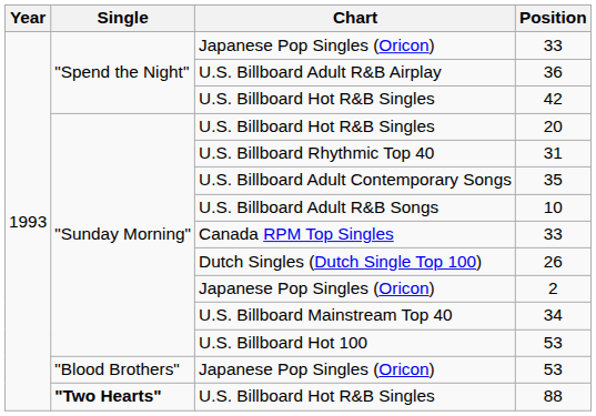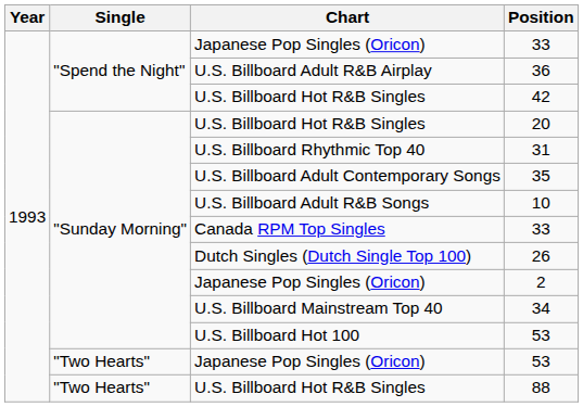 <table class="wikitable" border="1">
 <tr>
 <th>Year</th>
 <th>Single</th>
 <th>Chart</th>
 <th>Position</th>
 </tr>
 <tr>
 <td rowspan="14">1993</td>
 <td rowspan="3">"Spend the Night"</td>
 <td>Japanese Pop Singles (<a href='#'>Oricon</a>)</td>
 <td align="center">33</td>
 </tr>
 <tr>
 <td>U.S. Billboard Adult R&B Airplay</td>
 <td align="center">36</td>
 </tr>
 <tr>
 <td>U.S. Billboard Hot R&B Singles</td>
 <td align="center">42</td>
 </tr>
 <tr>
 <td rowspan="9">"Sunday Morning"</td>
 <td>U.S. Billboard Hot R&B Singles</td>
 <td align="center">20</td>
 </tr>
 <tr>
 <td>U.S. Billboard Rhythmic Top 40</td>
 <td align="center">31</td>
 </tr>
 <tr>
 <td>U.S. Billboard Adult Contemporary Songs</td>
 <td align="center">35</td>
 </tr>
 <tr>
 <td>U.S. Billboard Adult R&B Songs</td>
 <td align="center">10</td>
 </tr>
 <tr>
 <td>Canada <a href='#'>RPM Top Singles</a></td>
 <td align="center">33</td>
 </tr>
 <tr>
 <td>Dutch Singles (<a href='#'>Dutch Single Top 100</a>)</td>
 <td align="center">26</td>
 </tr>
 <tr>
 <td>Japanese Pop Singles (<a href='#'>Oricon</a>)</td>
 <td align="center">2</td>
 </tr>
 <tr>
 <td>U.S. Billboard Mainstream Top 40</td>
 <td align="center">34</td>
 </tr>
 <tr>
 <td>U.S. Billboard Hot 100</td>
 <td align="center">53</td>
 </tr>
 <tr>
-<td>"Blood Brothers"</td>
+<td>"Two Hearts"</td>
 <td>Japanese Pop Singles (<a href='#'>Oricon</a>)</td>
 <td align="center">53</td>
 </tr>
 <tr>
-<td><strong>"Two Hearts"</strong></td>
+<td>"Two Hearts"</td>
 <td>U.S. Billboard Hot R&B Singles</td>
 <td align="center">88</td>
 </tr>
 </table>
